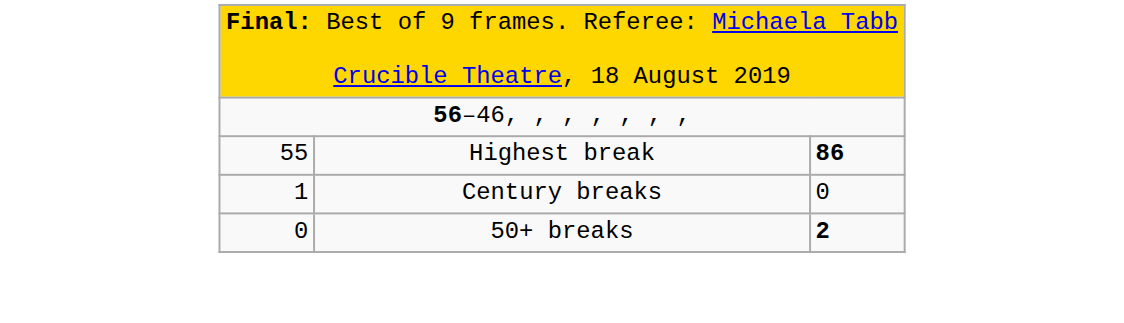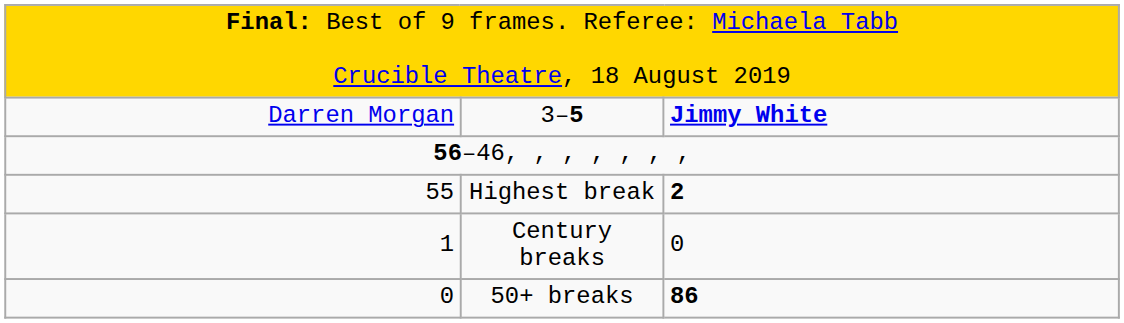 <table class="wikitable" style="font-size: 95%; margin: 1em auto 1em auto;">
 <tr>
 <td colspan="3" align="center" bgcolor="#ffd700"><strong>Final:</strong> Best of 9 frames. Referee: <a href='#'>Michaela Tabb</a><br><br><a href='#'>Crucible Theatre</a>, 18 August 2019</td>
+</tr>
+<tr>
+<td width="230" align="right"><a href='#'>Darren Morgan</a><br></td>
+<td width="100" align="center">3–<strong>5</strong></td>
+<td width="230"><strong><a href='#'>Jimmy White</a></strong><br></td>
 </tr>
 <tr>
 <td colspan="3" align="center" style="font-size: 100%"><strong>56</strong>–46, , , , , , , </td>
 </tr>
 <tr>
 <td align="right">55</td>
 <td align="center">Highest break</td>
-<td><strong>86</strong></td>
+<td><strong>2</strong></td>
 </tr>
 <tr>
 <td align="right">1</td>
 <td align="center">Century breaks</td>
 <td>0</td>
 </tr>
 <tr>
 <td align="right">0</td>
 <td align="center">50+ breaks</td>
-<td><strong>2</strong></td>
+<td><strong>86</strong></td>
 </tr>
 </table>
